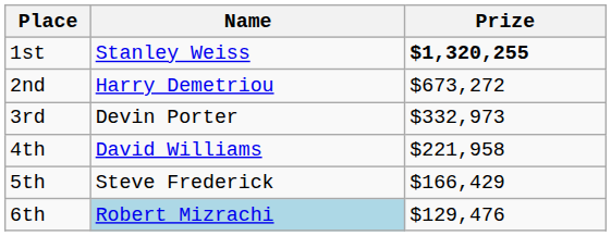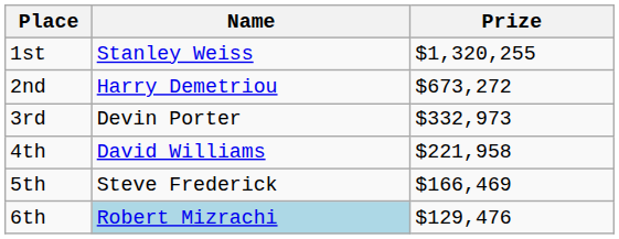 <table class="wikitable">
 <tr>
 <th width="50">Place</th>
 <th width="200">Name</th>
 <th width="125">Prize</th>
 </tr>
 <tr>
 <td>1st</td>
 <td><a href='#'>Stanley Weiss</a></td>
-<td><strong>$1,320,255</strong></td>
+<td>$1,320,255</td>
 </tr>
 <tr>
 <td>2nd</td>
 <td><a href='#'>Harry Demetriou</a></td>
 <td>$673,272</td>
 </tr>
 <tr>
 <td>3rd</td>
 <td>Devin Porter</td>
 <td>$332,973</td>
 </tr>
 <tr>
 <td>4th</td>
 <td><a href='#'>David Williams</a></td>
 <td>$221,958</td>
 </tr>
 <tr>
 <td>5th</td>
 <td>Steve Frederick</td>
-<td>$166,429</td>
+<td>$166,469</td>
 </tr>
 <tr>
 <td>6th</td>
 <td style="background: lightblue;"><a href='#'>Robert Mizrachi</a></td>
 <td>$129,476</td>
 </tr>
 </table>
